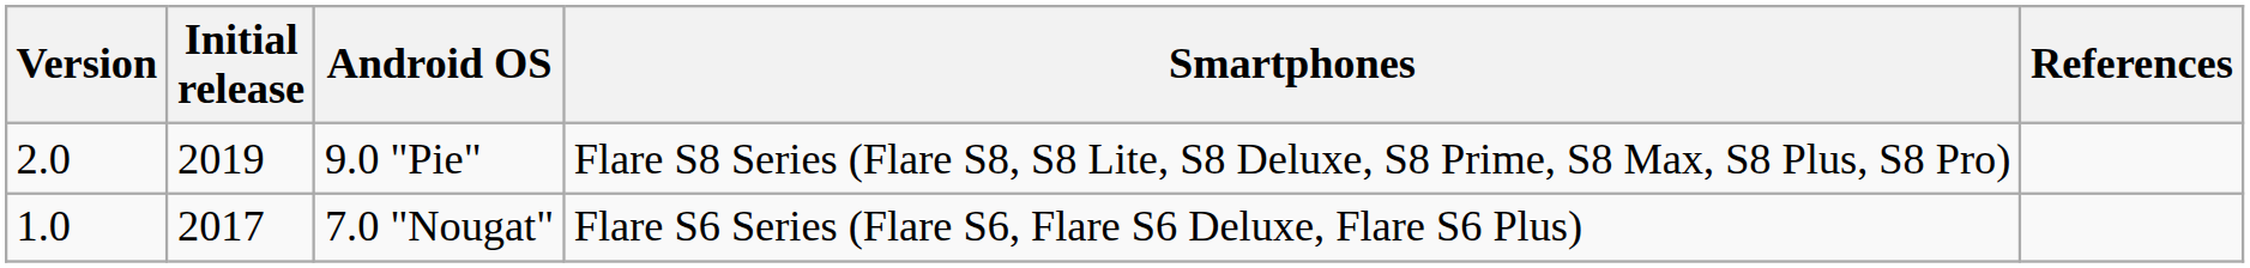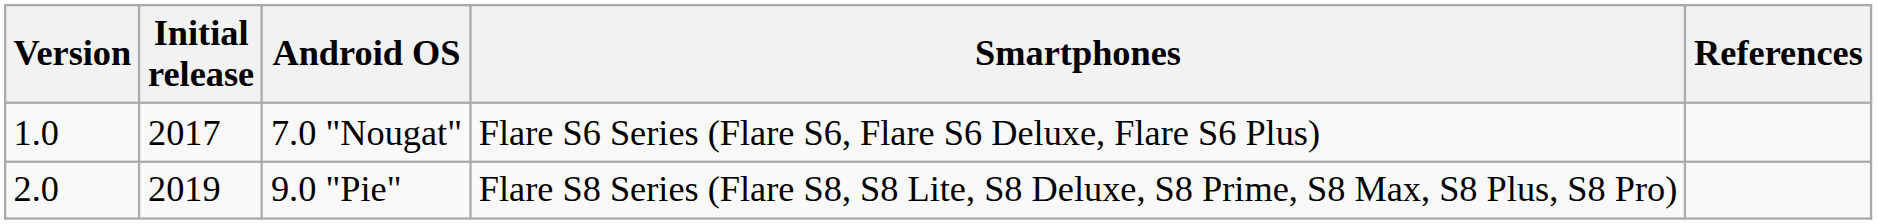 <table class="wikitable">
 <tr>
 <th>Version</th>
 <th>Initial<br>release</th>
 <th>Android OS</th>
 <th>Smartphones</th>
 <th>References</th>
 </tr>
 <tr>
+<td>1.0</td>
+<td>2017</td>
+<td>7.0 "Nougat"</td>
+<td>Flare S6 Series (Flare S6, Flare S6 Deluxe, Flare S6 Plus)</td>
+<td></td>
+</tr>
+<tr>
 <td>2.0</td>
 <td>2019</td>
 <td>9.0 "Pie"</td>
 <td>Flare S8 Series (Flare S8, S8 Lite, S8 Deluxe, S8 Prime, S8 Max, S8 Plus, S8 Pro)</td>
 <td></td>
 </tr>
-<tr>
-<td>1.0</td>
-<td>2017</td>
-<td>7.0 "Nougat"</td>
-<td>Flare S6 Series (Flare S6, Flare S6 Deluxe, Flare S6 Plus)</td>
-<td></td>
-</tr>
 </table>
